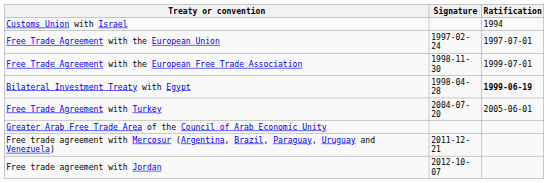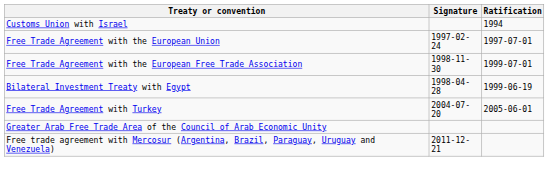 <table class="wikitable">
 <tr>
 <th>Treaty or convention</th>
 <th>Signature</th>
 <th>Ratification</th>
 </tr>
 <tr>
 <td><a href='#'>Customs Union</a> with <a href='#'>Israel</a> </td>
 <td></td>
 <td>1994</td>
 </tr>
 <tr>
 <td><a href='#'>Free Trade Agreement</a> with the <a href='#'>European Union</a></td>
 <td>1997-02-24</td>
 <td>1997-07-01</td>
 </tr>
 <tr>
 <td><a href='#'>Free Trade Agreement</a> with the <a href='#'>European Free Trade Association</a></td>
 <td>1998-11-30</td>
 <td>1999-07-01</td>
 </tr>
 <tr>
 <td><a href='#'>Bilateral Investment Treaty</a> with <a href='#'>Egypt</a></td>
 <td>1998-04-28</td>
-<td><strong>1999-06-19</strong></td>
+<td>1999-06-19</td>
 </tr>
 <tr>
 <td><a href='#'>Free Trade Agreement</a> with <a href='#'>Turkey</a></td>
 <td>2004-07-20</td>
 <td>2005-06-01</td>
 </tr>
 <tr>
 <td><a href='#'>Greater Arab Free Trade Area</a> of the <a href='#'>Council of Arab Economic Unity</a></td>
 <td></td>
 <td></td>
 </tr>
 <tr>
 <td>Free trade agreement with <a href='#'>Mercosur</a> (<a href='#'>Argentina</a>, <a href='#'>Brazil</a>, <a href='#'>Paraguay</a>, <a href='#'>Uruguay</a> and <a href='#'>Venezuela</a>)</td>
 <td>2011-12-21</td>
 <td></td>
 </tr>
-<tr>
-<td>Free trade agreement with <a href='#'>Jordan</a></td>
-<td>2012-10-07</td>
-<td></td>
-</tr>
 </table>
